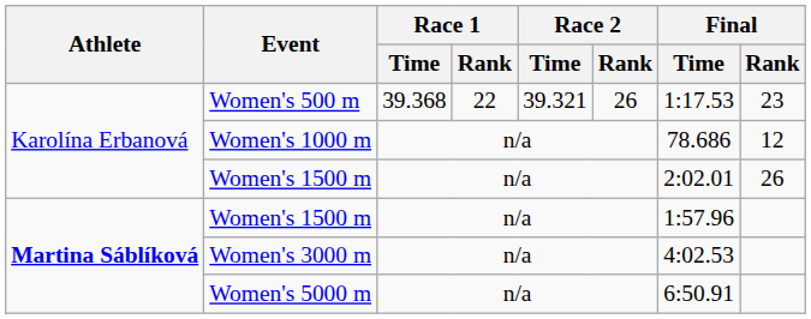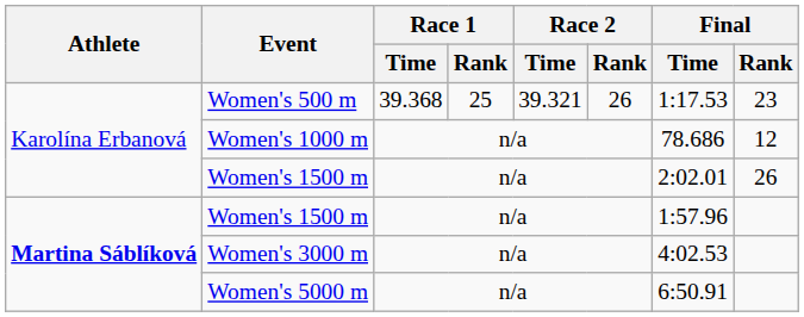 <table class="wikitable" style="font-size:90%">
 <tr>
 <th rowspan="2">Athlete</th>
 <th rowspan="2">Event</th>
 <th colspan="2">Race 1</th>
 <th colspan="2">Race 2</th>
 <th colspan="2">Final</th>
 </tr>
 <tr>
 <th>Time</th>
 <th>Rank</th>
 <th>Time</th>
 <th>Rank</th>
 <th>Time</th>
 <th>Rank</th>
 </tr>
 <tr align=center>
 <td rowspan=3 align=left><a href='#'>Karolína Erbanová</a></td>
 <td align=left><a href='#'>Women's 500 m</a></td>
 <td>39.368</td>
-<td>22</td>
+<td>25</td>
 <td>39.321</td>
 <td>26</td>
 <td>1:17.53</td>
 <td>23</td>
 </tr>
 <tr align=center>
 <td align=left><a href='#'>Women's 1000 m</a></td>
 <td colspan=4>n/a</td>
 <td>78.686</td>
 <td>12</td>
 </tr>
 <tr align=center>
 <td align=left><a href='#'>Women's 1500 m</a></td>
 <td colspan=4>n/a</td>
 <td>2:02.01</td>
 <td>26</td>
 </tr>
 <tr align=center>
 <td rowspan=3 align=left><strong><a href='#'>Martina Sáblíková</a></strong></td>
 <td align=left><a href='#'>Women's 1500 m</a></td>
 <td colspan=4>n/a</td>
 <td>1:57.96</td>
 <td></td>
 </tr>
 <tr align=center>
 <td align=left><a href='#'>Women's 3000 m</a></td>
 <td colspan=4>n/a</td>
 <td>4:02.53</td>
 <td></td>
 </tr>
 <tr align=center>
 <td align=left><a href='#'>Women's 5000 m</a></td>
 <td colspan=4>n/a</td>
 <td>6:50.91</td>
 <td></td>
 </tr>
 </table>
